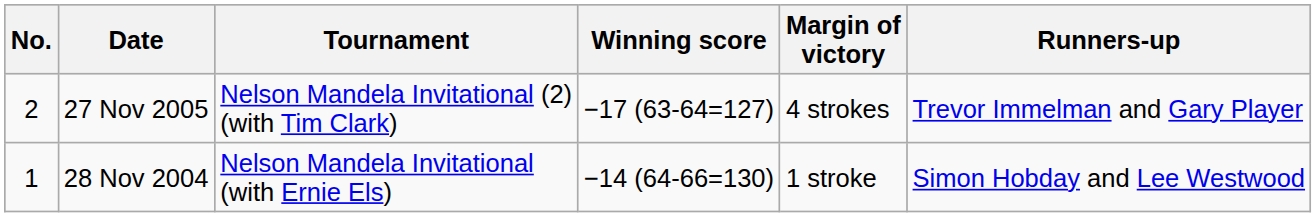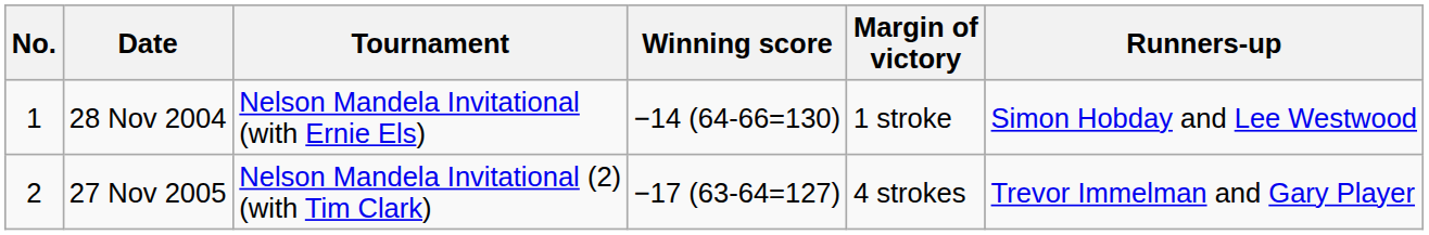 <table class="wikitable" style="font-size:95%;">
 <tr>
 <th>No.</th>
 <th>Date</th>
 <th>Tournament</th>
 <th>Winning score</th>
 <th>Margin of<br>victory</th>
 <th>Runners-up</th>
 </tr>
 <tr>
+<td align=center>1</td>
+<td align=right>28 Nov 2004</td>
+<td><a href='#'>Nelson Mandela Invitational</a><br>(with  <a href='#'>Ernie Els</a>)</td>
+<td>−14 (64-66=130)</td>
+<td>1 stroke</td>
+<td> <a href='#'>Simon Hobday</a> and  <a href='#'>Lee Westwood</a></td>
+</tr>
+<tr>
 <td align=center>2</td>
 <td align=right>27 Nov 2005</td>
 <td><a href='#'>Nelson Mandela Invitational</a> (2)<br>(with  <a href='#'>Tim Clark</a>)</td>
 <td>−17 (63-64=127)</td>
 <td>4 strokes</td>
 <td> <a href='#'>Trevor Immelman</a> and  <a href='#'>Gary Player</a></td>
 </tr>
-<tr>
-<td align=center>1</td>
-<td align=right>28 Nov 2004</td>
-<td><a href='#'>Nelson Mandela Invitational</a><br>(with  <a href='#'>Ernie Els</a>)</td>
-<td>−14 (64-66=130)</td>
-<td>1 stroke</td>
-<td> <a href='#'>Simon Hobday</a> and  <a href='#'>Lee Westwood</a></td>
-</tr>
 </table>
